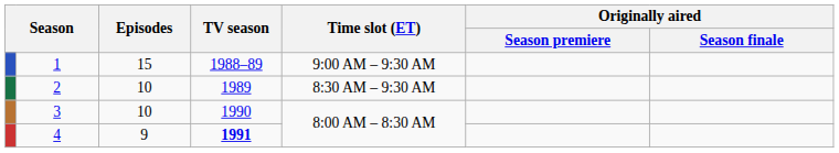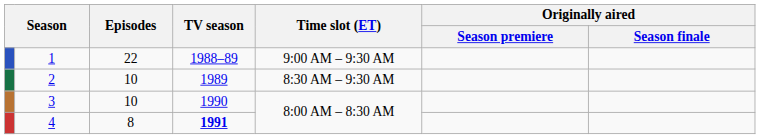 <table class="wikitable plainrowheaders" border="2" width="100%" style="text-align: center;">
 <tr>
 <th colspan=2 rowspan=2 width=10%>Season</th>
 <th rowspan=2 width=10%>Episodes</th>
 <th rowspan=2 width=10%>TV season</th>
 <th rowspan=2 width=20%>Time slot (<a href='#'>ET</a>)</th>
 <th colspan=2>Originally aired</th>
 </tr>
 <tr>
 <th width=20%><a href='#'>Season premiere</a></th>
 <th width=20%><a href='#'>Season finale</a></th>
 </tr>
 <tr>
 <td style="width:1%; background:#2a52be;"></td>
 <td style="width:9%;"><a href='#'>1</a></td>
-<td>15</td>
+<td>22</td>
 <td><a href='#'>1988–89</a></td>
 <td>9:00 AM – 9:30 AM</td>
 <td></td>
 <td></td>
 </tr>
 <tr>
 <td style="width:1%; background:#177245;"></td>
 <td style="width:9%;"><a href='#'>2</a></td>
 <td>10</td>
 <td><a href='#'>1989</a></td>
 <td>8:30 AM – 9:30 AM</td>
 <td></td>
 <td></td>
 </tr>
 <tr>
 <td style="width:1%; background:#b87333;"></td>
 <td style="width:9%;"><a href='#'>3</a></td>
 <td>10</td>
 <td><a href='#'>1990</a></td>
 <td rowspan="2">8:00 AM – 8:30 AM</td>
 <td></td>
 <td></td>
 </tr>
 <tr>
 <td style="width:1%; background:#cc3333;"></td>
 <td style="width:9%;"><a href='#'>4</a></td>
-<td>9</td>
+<td>8</td>
 <td><strong><a href='#'>1991</a></strong></td>
 <td></td>
 <td></td>
 </tr>
 </table>
